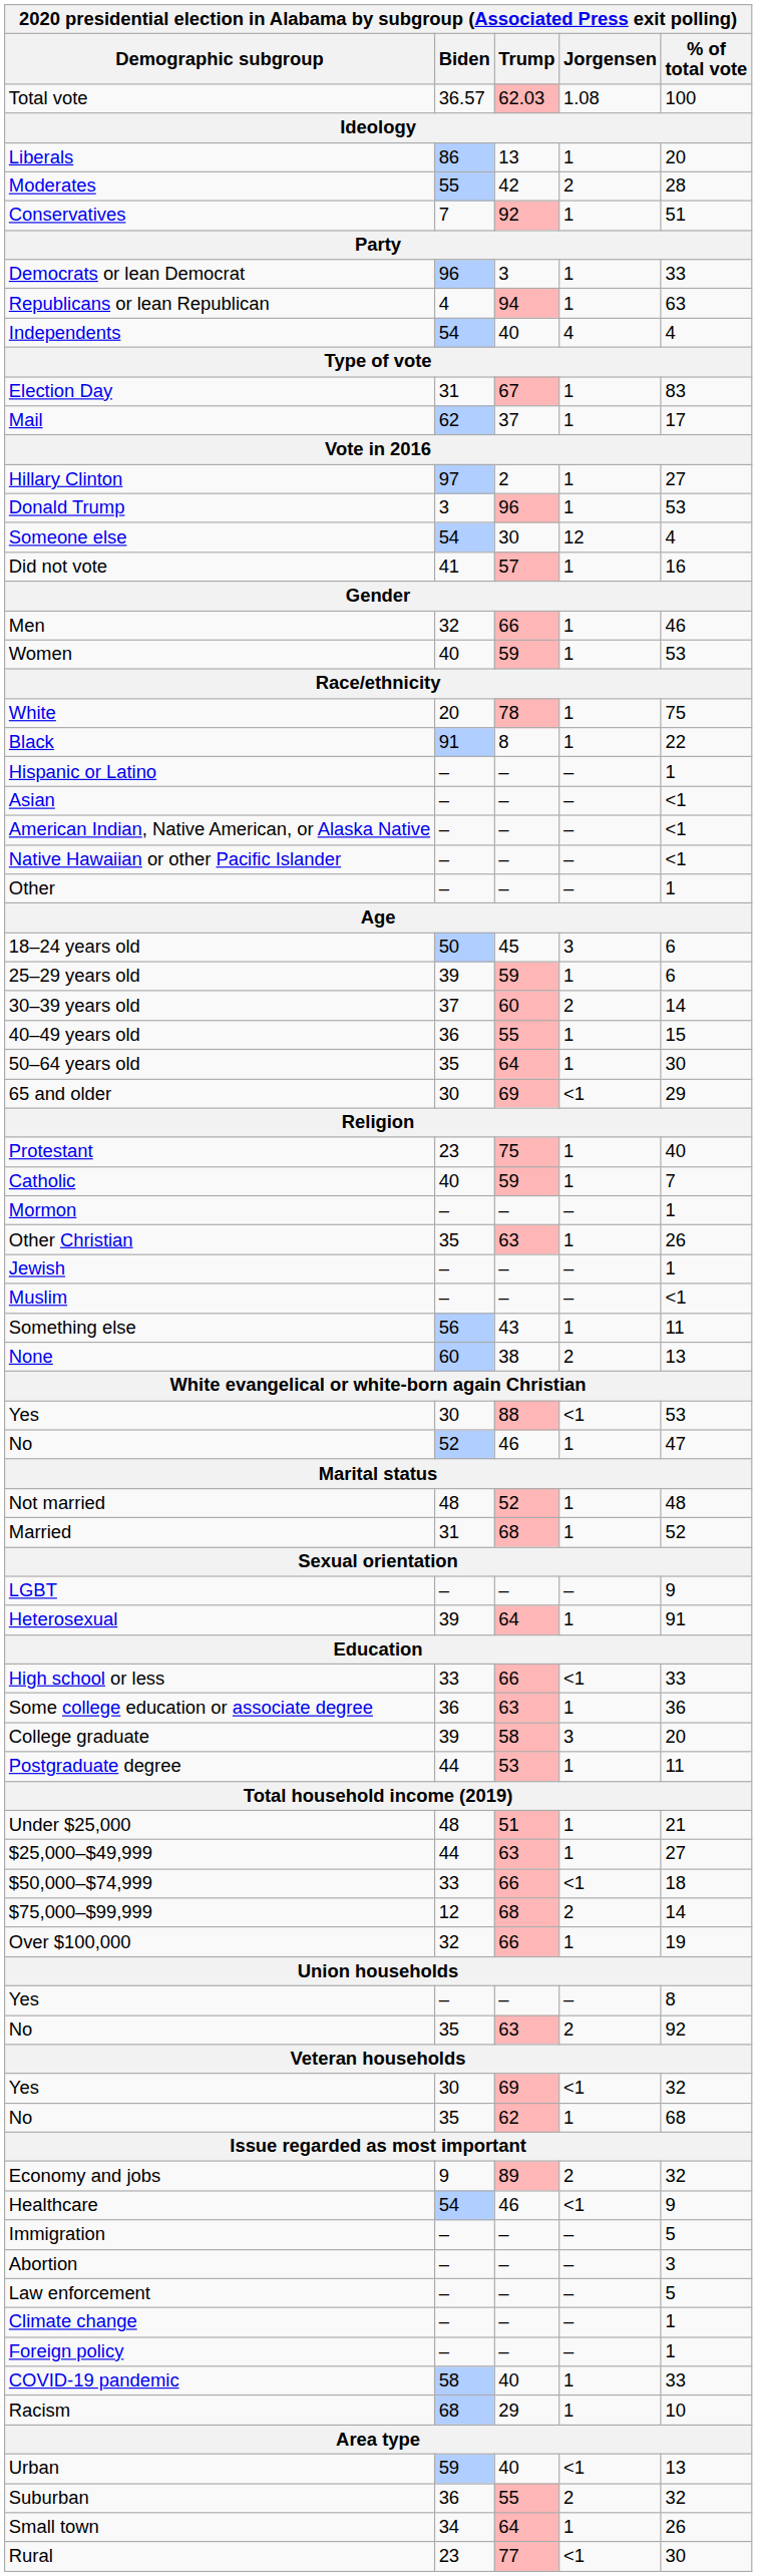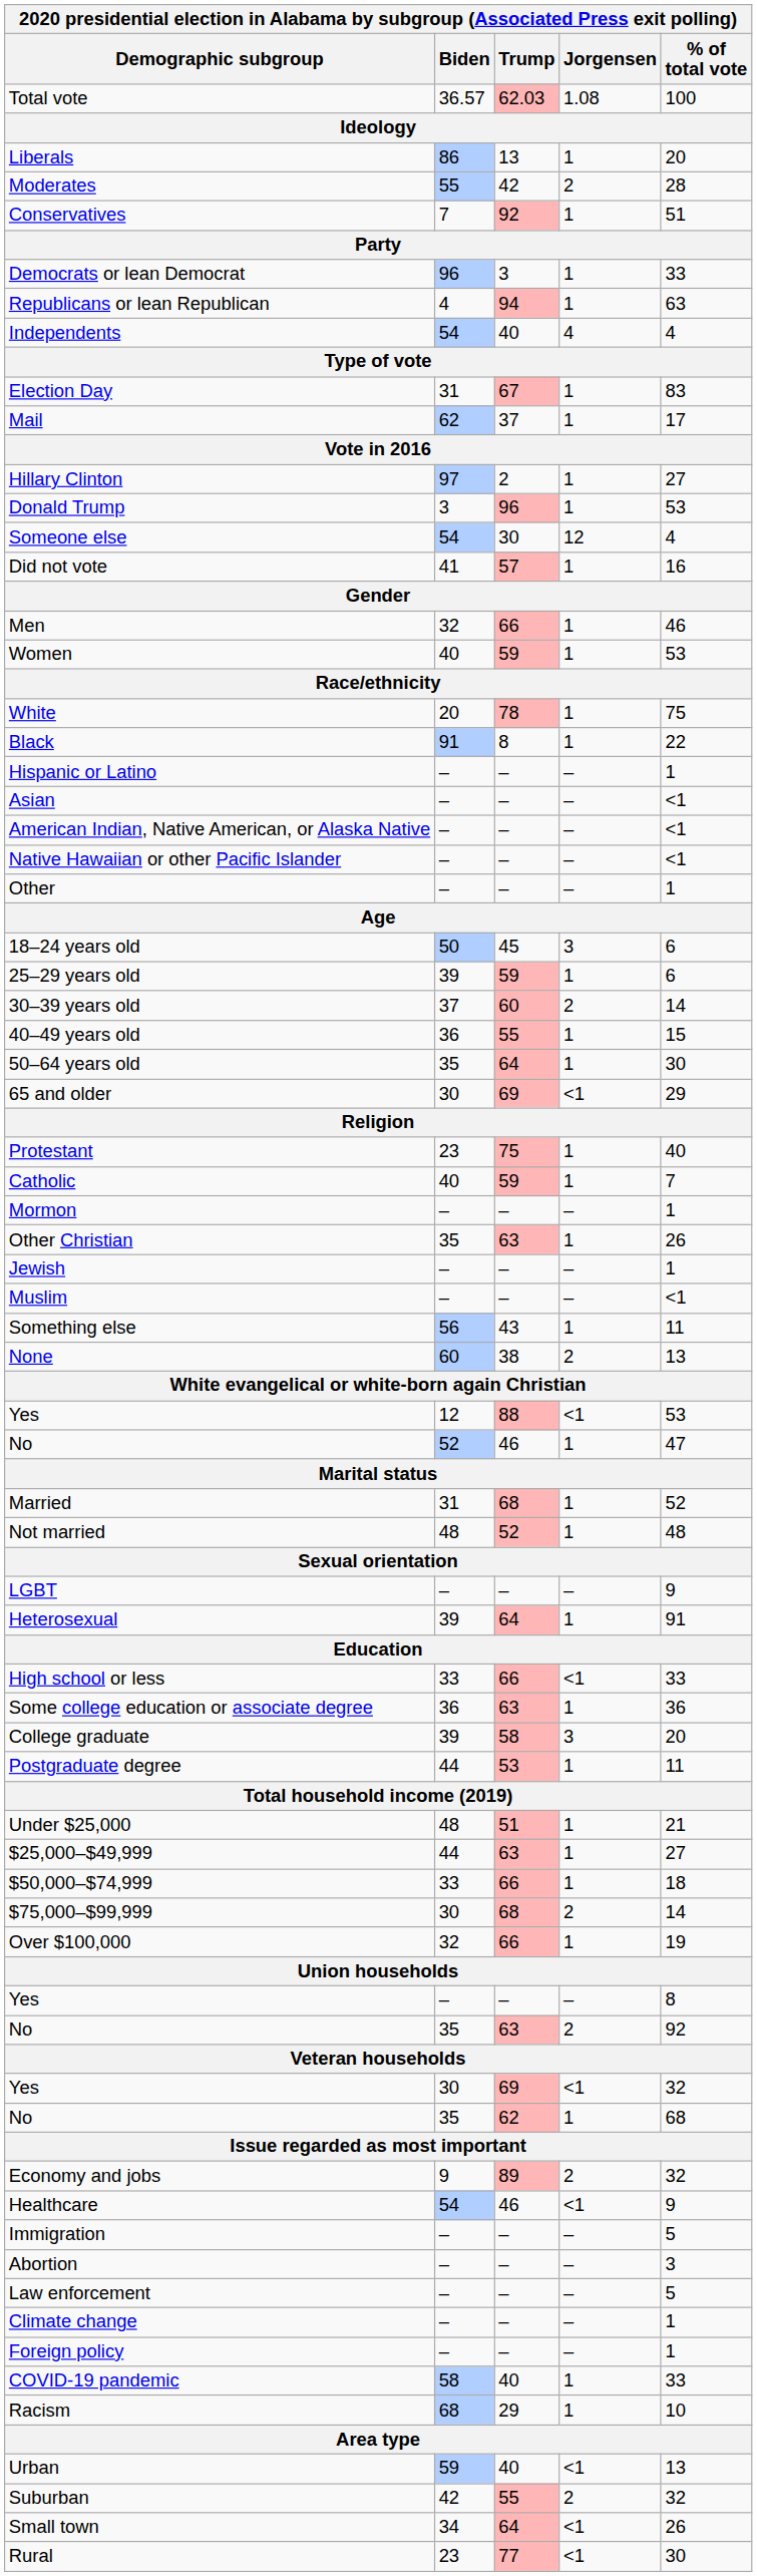 <table class="wikitable sortable">
 <tr>
 <th colspan="5">2020 presidential election in Alabama by subgroup (<a href='#'>Associated Press</a> exit polling)</th>
 </tr>
 <tr>
 <th>Demographic subgroup</th>
 <th>Biden</th>
 <th>Trump</th>
 <th>Jorgensen</th>
 <th>% of<br>total vote</th>
 </tr>
 <tr>
 <td>Total vote</td>
 <td>36.57</td>
 <td style="text-align:left; background:#ffb6b6;">62.03</td>
 <td>1.08</td>
 <td>100</td>
 </tr>
 <tr>
 <th colspan="5">Ideology</th>
 </tr>
 <tr>
 <td><a href='#'>Liberals</a></td>
 <td style="text-align:left; background:#b0ceff;">86</td>
 <td>13</td>
 <td>1</td>
 <td>20</td>
 </tr>
 <tr>
 <td><a href='#'>Moderates</a></td>
 <td style="text-align:left; background:#b0ceff;">55</td>
 <td>42</td>
 <td>2</td>
 <td>28</td>
 </tr>
 <tr>
 <td><a href='#'>Conservatives</a></td>
 <td>7</td>
 <td style="text-align:left; background:#ffb6b6;">92</td>
 <td>1</td>
 <td>51</td>
 </tr>
 <tr>
 <th colspan="5">Party</th>
 </tr>
 <tr>
 <td><a href='#'>Democrats</a> or lean Democrat</td>
 <td style="text-align:left; background:#b0ceff;">96</td>
 <td>3</td>
 <td>1</td>
 <td>33</td>
 </tr>
 <tr>
 <td><a href='#'>Republicans</a> or lean Republican</td>
 <td>4</td>
 <td style="text-align:left; background:#ffb6b6;">94</td>
 <td>1</td>
 <td>63</td>
 </tr>
 <tr>
 <td><a href='#'>Independents</a></td>
 <td style="text-align:left; background:#b0ceff;">54</td>
 <td>40</td>
 <td>4</td>
 <td>4</td>
 </tr>
 <tr>
 <th colspan="5">Type of vote</th>
 </tr>
 <tr>
 <td><a href='#'>Election Day</a></td>
 <td>31</td>
 <td style="text-align:left; background:#ffb6b6;">67</td>
 <td>1</td>
 <td>83</td>
 </tr>
 <tr>
 <td><a href='#'>Mail</a></td>
 <td style="text-align:left; background:#b0ceff;">62</td>
 <td>37</td>
 <td>1</td>
 <td>17</td>
 </tr>
 <tr>
 <th colspan="5">Vote in 2016</th>
 </tr>
 <tr>
 <td><a href='#'>Hillary Clinton</a></td>
 <td style="text-align:left; background:#b0ceff;">97</td>
 <td>2</td>
 <td>1</td>
 <td>27</td>
 </tr>
 <tr>
 <td><a href='#'>Donald Trump</a></td>
 <td>3</td>
 <td style="text-align:left; background:#ffb6b6;">96</td>
 <td>1</td>
 <td>53</td>
 </tr>
 <tr>
 <td><a href='#'>Someone else</a></td>
 <td style="text-align:left; background:#b0ceff;">54</td>
 <td>30</td>
 <td>12</td>
 <td>4</td>
 </tr>
 <tr>
 <td>Did not vote</td>
 <td>41</td>
 <td style="text-align:left; background:#ffb6b6;">57</td>
 <td>1</td>
 <td>16</td>
 </tr>
 <tr>
 <th colspan="5">Gender</th>
 </tr>
 <tr>
 <td>Men</td>
 <td>32</td>
 <td style="text-align:left; background:#ffb6b6;">66</td>
 <td>1</td>
 <td>46</td>
 </tr>
 <tr>
 <td>Women</td>
 <td>40</td>
 <td style="text-align:left; background:#ffb6b6;">59</td>
 <td>1</td>
 <td>53</td>
 </tr>
 <tr>
 <th colspan="5">Race/ethnicity</th>
 </tr>
 <tr>
 <td><a href='#'>White</a></td>
 <td>20</td>
 <td style="text-align:left; background:#ffb6b6;">78</td>
 <td>1</td>
 <td>75</td>
 </tr>
 <tr>
 <td><a href='#'>Black</a></td>
 <td style="text-align:left; background:#b0ceff;">91</td>
 <td>8</td>
 <td>1</td>
 <td>22</td>
 </tr>
 <tr>
 <td><a href='#'>Hispanic or Latino</a></td>
 <td>–</td>
 <td>–</td>
 <td>–</td>
 <td>1</td>
 </tr>
 <tr>
 <td><a href='#'>Asian</a></td>
 <td>–</td>
 <td>–</td>
 <td>–</td>
 <td><1</td>
 </tr>
 <tr>
 <td><a href='#'>American Indian</a>, Native American, or <a href='#'>Alaska Native</a></td>
 <td>–</td>
 <td>–</td>
 <td>–</td>
 <td><1</td>
 </tr>
 <tr>
 <td><a href='#'>Native Hawaiian</a> or other <a href='#'>Pacific Islander</a></td>
 <td>–</td>
 <td>–</td>
 <td>–</td>
 <td><1</td>
 </tr>
 <tr>
 <td>Other</td>
 <td>–</td>
 <td>–</td>
 <td>–</td>
 <td>1</td>
 </tr>
 <tr>
 <th colspan="5">Age</th>
 </tr>
 <tr>
 <td>18–24 years old</td>
 <td style="text-align:left; background:#b0ceff;">50</td>
 <td>45</td>
 <td>3</td>
 <td>6</td>
 </tr>
 <tr>
 <td>25–29 years old</td>
 <td>39</td>
 <td style="text-align:left; background:#ffb6b6;">59</td>
 <td>1</td>
 <td>6</td>
 </tr>
 <tr>
 <td>30–39 years old</td>
 <td>37</td>
 <td style="text-align:left; background:#ffb6b6;">60</td>
 <td>2</td>
 <td>14</td>
 </tr>
 <tr>
 <td>40–49 years old</td>
 <td>36</td>
 <td style="text-align:left; background:#ffb6b6;">55</td>
 <td>1</td>
 <td>15</td>
 </tr>
 <tr>
 <td>50–64 years old</td>
 <td>35</td>
 <td style="text-align:left; background:#ffb6b6;">64</td>
 <td>1</td>
 <td>30</td>
 </tr>
 <tr>
 <td>65 and older</td>
 <td>30</td>
 <td style="text-align:left; background:#ffb6b6;">69</td>
 <td><1</td>
 <td>29</td>
 </tr>
 <tr>
 <th colspan="5">Religion</th>
 </tr>
 <tr>
 <td><a href='#'>Protestant</a></td>
 <td>23</td>
 <td style="text-align:left; background:#ffb6b6;">75</td>
 <td>1</td>
 <td>40</td>
 </tr>
 <tr>
 <td><a href='#'>Catholic</a></td>
 <td>40</td>
 <td style="text-align:left; background:#ffb6b6;">59</td>
 <td>1</td>
 <td>7</td>
 </tr>
 <tr>
 <td><a href='#'>Mormon</a></td>
 <td>–</td>
 <td>–</td>
 <td>–</td>
 <td>1</td>
 </tr>
 <tr>
 <td>Other <a href='#'>Christian</a></td>
 <td>35</td>
 <td style="text-align:left; background:#ffb6b6;">63</td>
 <td>1</td>
 <td>26</td>
 </tr>
 <tr>
 <td><a href='#'>Jewish</a></td>
 <td>–</td>
 <td>–</td>
 <td>–</td>
 <td>1</td>
 </tr>
 <tr>
 <td><a href='#'>Muslim</a></td>
 <td>–</td>
 <td>–</td>
 <td>–</td>
 <td><1</td>
 </tr>
 <tr>
 <td>Something else</td>
 <td style="text-align:left; background:#b0ceff;">56</td>
 <td>43</td>
 <td>1</td>
 <td>11</td>
 </tr>
 <tr>
 <td><a href='#'>None</a></td>
 <td style="text-align:left; background:#b0ceff;">60</td>
 <td>38</td>
 <td>2</td>
 <td>13</td>
 </tr>
 <tr>
 <th colspan="5">White evangelical or white-born again Christian</th>
 </tr>
 <tr>
 <td>Yes</td>
-<td>30</td>
+<td>12</td>
 <td style="text-align:left; background:#ffb6b6;">88</td>
 <td><1</td>
 <td>53</td>
 </tr>
 <tr>
 <td>No</td>
 <td style="text-align:left; background:#b0ceff;">52</td>
 <td>46</td>
 <td>1</td>
 <td>47</td>
 </tr>
 <tr>
 <th colspan="5">Marital status</th>
 </tr>
 <tr>
+<td>Married</td>
+<td>31</td>
+<td style="text-align:left; background:#ffb6b6;">68</td>
+<td>1</td>
+<td>52</td>
+</tr>
+<tr>
 <td>Not married</td>
 <td>48</td>
 <td style="text-align:left; background:#ffb6b6;">52</td>
 <td>1</td>
 <td>48</td>
-</tr>
-<tr>
-<td>Married</td>
-<td>31</td>
-<td style="text-align:left; background:#ffb6b6;">68</td>
-<td>1</td>
-<td>52</td>
 </tr>
 <tr>
 <th colspan="5">Sexual orientation</th>
 </tr>
 <tr>
 <td><a href='#'>LGBT</a></td>
 <td>–</td>
 <td>–</td>
 <td>–</td>
 <td>9</td>
 </tr>
 <tr>
 <td><a href='#'>Heterosexual</a></td>
 <td>39</td>
 <td style="text-align:left; background:#ffb6b6;">64</td>
 <td>1</td>
 <td>91</td>
 </tr>
 <tr>
 <th colspan="5">Education</th>
 </tr>
 <tr>
 <td><a href='#'>High school</a> or less</td>
 <td>33</td>
 <td style="text-align:left; background:#ffb6b6;">66</td>
 <td><1</td>
 <td>33</td>
 </tr>
 <tr>
 <td>Some <a href='#'>college</a> education or <a href='#'>associate degree</a></td>
 <td>36</td>
 <td style="text-align:left; background:#ffb6b6;">63</td>
 <td>1</td>
 <td>36</td>
 </tr>
 <tr>
 <td>College graduate</td>
 <td>39</td>
 <td style="text-align:left; background:#ffb6b6;">58</td>
 <td>3</td>
 <td>20</td>
 </tr>
 <tr>
 <td><a href='#'>Postgraduate</a> degree</td>
 <td>44</td>
 <td style="text-align:left; background:#ffb6b6;">53</td>
 <td>1</td>
 <td>11</td>
 </tr>
 <tr>
 <th colspan="5">Total household income (2019)</th>
 </tr>
 <tr>
 <td>Under $25,000</td>
 <td>48</td>
 <td style="text-align:left; background:#ffb6b6;">51</td>
 <td>1</td>
 <td>21</td>
 </tr>
 <tr>
 <td>$25,000–$49,999</td>
 <td>44</td>
 <td style="text-align:left; background:#ffb6b6;">63</td>
 <td>1</td>
 <td>27</td>
 </tr>
 <tr>
 <td>$50,000–$74,999</td>
 <td>33</td>
 <td style="text-align:left; background:#ffb6b6;">66</td>
-<td><1</td>
+<td>1</td>
 <td>18</td>
 </tr>
 <tr>
 <td>$75,000–$99,999</td>
-<td>12</td>
+<td>30</td>
 <td style="text-align:left; background:#ffb6b6;">68</td>
 <td>2</td>
 <td>14</td>
 </tr>
 <tr>
 <td>Over $100,000</td>
 <td>32</td>
 <td style="text-align:left; background:#ffb6b6;">66</td>
 <td>1</td>
 <td>19</td>
 </tr>
 <tr>
 <th colspan="5">Union households</th>
 </tr>
 <tr>
 <td>Yes</td>
 <td>–</td>
 <td>–</td>
 <td>–</td>
 <td>8</td>
 </tr>
 <tr>
 <td>No</td>
 <td>35</td>
 <td style="text-align:left; background:#ffb6b6;">63</td>
 <td>2</td>
 <td>92</td>
 </tr>
 <tr>
 <th colspan="5">Veteran households</th>
 </tr>
 <tr>
 <td>Yes</td>
 <td>30</td>
 <td style="text-align:left; background:#ffb6b6;">69</td>
 <td><1</td>
 <td>32</td>
 </tr>
 <tr>
 <td>No</td>
 <td>35</td>
 <td style="text-align:left; background:#ffb6b6;">62</td>
 <td>1</td>
 <td>68</td>
 </tr>
 <tr>
 <th colspan="5">Issue regarded as most important</th>
 </tr>
 <tr>
 <td>Economy and jobs</td>
 <td>9</td>
 <td style="text-align:left; background:#ffb6b6;">89</td>
 <td>2</td>
 <td>32</td>
 </tr>
 <tr>
 <td>Healthcare</td>
 <td style="text-align:left; background:#b0ceff;">54</td>
 <td>46</td>
 <td><1</td>
 <td>9</td>
 </tr>
 <tr>
 <td>Immigration</td>
 <td>–</td>
 <td>–</td>
 <td>–</td>
 <td>5</td>
 </tr>
 <tr>
 <td>Abortion</td>
 <td>–</td>
 <td>–</td>
 <td>–</td>
 <td>3</td>
 </tr>
 <tr>
 <td>Law enforcement</td>
 <td>–</td>
 <td>–</td>
 <td>–</td>
 <td>5</td>
 </tr>
 <tr>
 <td><a href='#'>Climate change</a></td>
 <td>–</td>
 <td>–</td>
 <td>–</td>
 <td>1</td>
 </tr>
 <tr>
 <td><a href='#'>Foreign policy</a></td>
 <td>–</td>
 <td>–</td>
 <td>–</td>
 <td>1</td>
 </tr>
 <tr>
 <td><a href='#'>COVID-19 pandemic</a></td>
 <td style="text-align:left; background:#b0ceff;">58</td>
 <td>40</td>
 <td>1</td>
 <td>33</td>
 </tr>
 <tr>
 <td>Racism</td>
 <td style="text-align:left; background:#b0ceff;">68</td>
 <td>29</td>
 <td>1</td>
 <td>10</td>
 </tr>
 <tr>
 <th colspan="5">Area type</th>
 </tr>
 <tr>
 <td>Urban</td>
 <td style="text-align:left; background:#b0ceff;">59</td>
 <td>40</td>
 <td><1</td>
 <td>13</td>
 </tr>
 <tr>
 <td>Suburban</td>
-<td>36</td>
+<td>42</td>
 <td style="text-align:left; background:#ffb6b6;">55</td>
 <td>2</td>
 <td>32</td>
 </tr>
 <tr>
 <td>Small town</td>
 <td>34</td>
 <td style="text-align:left; background:#ffb6b6;">64</td>
-<td>1</td>
+<td><1</td>
 <td>26</td>
 </tr>
 <tr>
 <td>Rural</td>
 <td>23</td>
 <td style="text-align:left; background:#ffb6b6;">77</td>
 <td><1</td>
 <td>30</td>
 </tr>
 </table>
